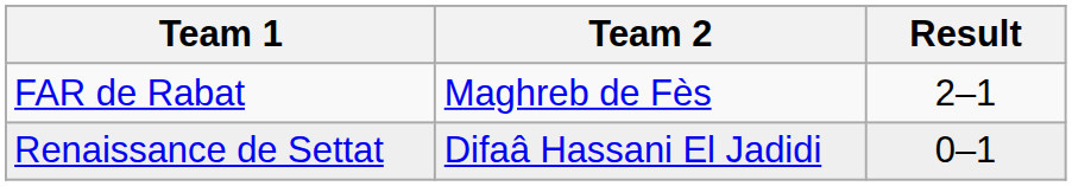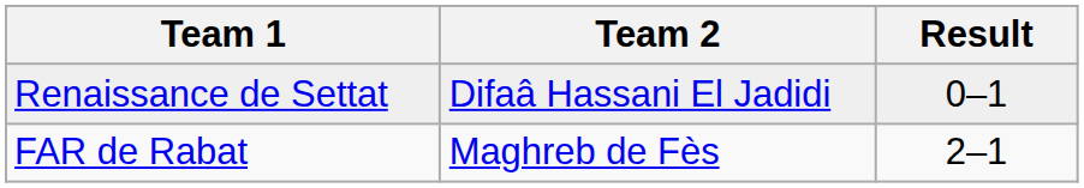 <table class="wikitable">
 <tr>
 <th width="180">Team 1</th>
 <th width="180">Team 2</th>
 <th width="80">Result</th>
 </tr>
+<tr style="background:#EFEFEF">
+<td><a href='#'>Renaissance de Settat</a></td>
+<td><a href='#'>Difaâ Hassani El Jadidi</a></td>
+<td align="center">0–1</td>
+</tr>
 <tr>
 <td><a href='#'>FAR de Rabat</a></td>
 <td><a href='#'>Maghreb de Fès</a></td>
 <td align="center">2–1</td>
 </tr>
-<tr style="background:#EFEFEF">
-<td><a href='#'>Renaissance de Settat</a></td>
-<td><a href='#'>Difaâ Hassani El Jadidi</a></td>
-<td align="center">0–1</td>
-</tr>
 </table>
